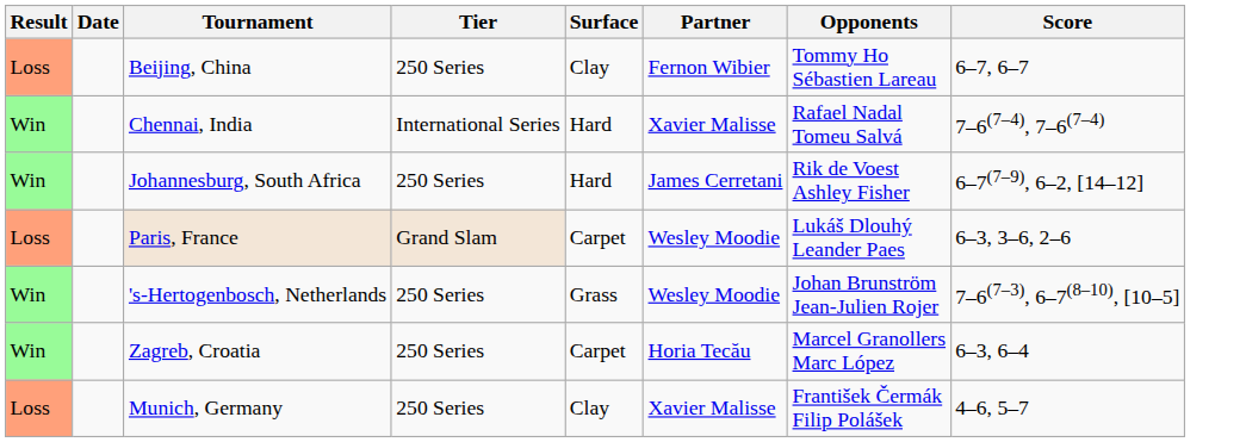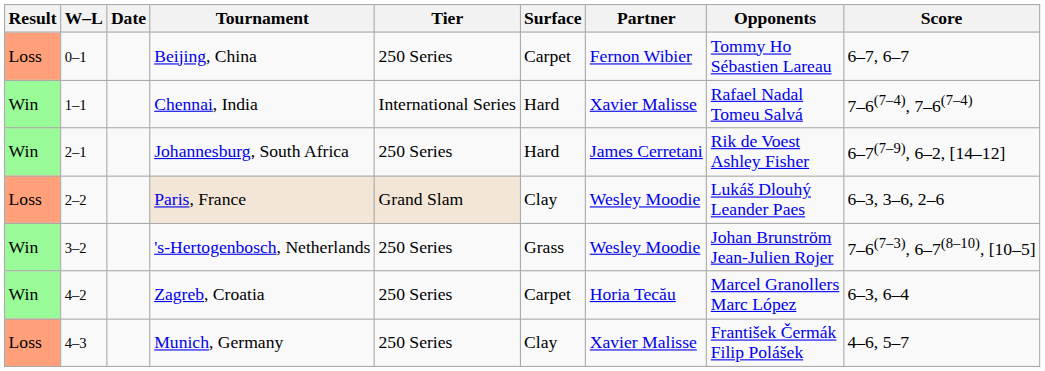 <table class="sortable wikitable">
 <tr>
 <th>Result</th>
+<th class="unsortable">W–L</th>
 <th>Date</th>
 <th>Tournament</th>
 <th>Tier</th>
 <th>Surface</th>
 <th>Partner</th>
 <th>Opponents</th>
 <th class="unsortable">Score</th>
 </tr>
 <tr>
 <td style="background:#ffa07a;">Loss</td>
+<td><small>0–1</small></td>
 <td><a href='#'></a></td>
 <td><a href='#'>Beijing</a>, China</td>
 <td>250 Series</td>
-<td>Clay</td>
+<td>Carpet</td>
 <td> <a href='#'>Fernon Wibier</a></td>
 <td> <a href='#'>Tommy Ho</a> <br>  <a href='#'>Sébastien Lareau</a></td>
 <td>6–7, 6–7</td>
 </tr>
 <tr>
 <td style="background:#98fb98;">Win</td>
+<td><small>1–1</small></td>
 <td><a href='#'></a></td>
 <td><a href='#'>Chennai</a>, India</td>
 <td>International Series</td>
 <td>Hard</td>
 <td> <a href='#'>Xavier Malisse</a></td>
 <td> <a href='#'>Rafael Nadal</a> <br>  <a href='#'>Tomeu Salvá</a></td>
 <td>7–6<sup>(7–4)</sup>, 7–6<sup>(7–4)</sup></td>
 </tr>
 <tr>
 <td style="background:#98fb98;">Win</td>
+<td><small>2–1</small></td>
 <td><a href='#'></a></td>
 <td><a href='#'>Johannesburg</a>, South Africa</td>
 <td>250 Series</td>
 <td>Hard</td>
 <td> <a href='#'>James Cerretani</a></td>
 <td> <a href='#'>Rik de Voest</a> <br>  <a href='#'>Ashley Fisher</a></td>
 <td>6–7<sup>(7–9)</sup>, 6–2, [14–12]</td>
 </tr>
 <tr>
 <td style="background:#ffa07a;">Loss</td>
+<td><small>2–2</small></td>
 <td><a href='#'></a></td>
 <td style="background:#f3e6d7;"><a href='#'>Paris</a>, France</td>
 <td style="background:#f3e6d7;">Grand Slam</td>
-<td>Carpet</td>
+<td>Clay</td>
 <td> <a href='#'>Wesley Moodie</a></td>
 <td> <a href='#'>Lukáš Dlouhý</a> <br>  <a href='#'>Leander Paes</a></td>
 <td>6–3, 3–6, 2–6</td>
 </tr>
 <tr>
 <td style="background:#98fb98;">Win</td>
+<td><small>3–2</small></td>
 <td><a href='#'></a></td>
 <td><a href='#'>'s-Hertogenbosch</a>, Netherlands</td>
 <td>250 Series</td>
 <td>Grass</td>
 <td> <a href='#'>Wesley Moodie</a></td>
 <td> <a href='#'>Johan Brunström</a> <br>  <a href='#'>Jean-Julien Rojer</a></td>
 <td>7–6<sup>(7–3)</sup>, 6–7<sup>(8–10)</sup>, [10–5]</td>
 </tr>
 <tr>
 <td style="background:#98fb98;">Win</td>
+<td><small>4–2</small></td>
 <td><a href='#'></a></td>
 <td><a href='#'>Zagreb</a>, Croatia</td>
 <td>250 Series</td>
 <td>Carpet</td>
 <td> <a href='#'>Horia Tecău</a></td>
 <td> <a href='#'>Marcel Granollers</a> <br>  <a href='#'>Marc López</a></td>
 <td>6–3, 6–4</td>
 </tr>
 <tr>
 <td style="background:#ffa07a;">Loss</td>
+<td><small>4–3</small></td>
 <td><a href='#'></a></td>
 <td><a href='#'>Munich</a>, Germany</td>
 <td>250 Series</td>
 <td>Clay</td>
 <td> <a href='#'>Xavier Malisse</a></td>
 <td> <a href='#'>František Čermák</a> <br>  <a href='#'>Filip Polášek</a></td>
 <td>4–6, 5–7</td>
 </tr>
 </table>
